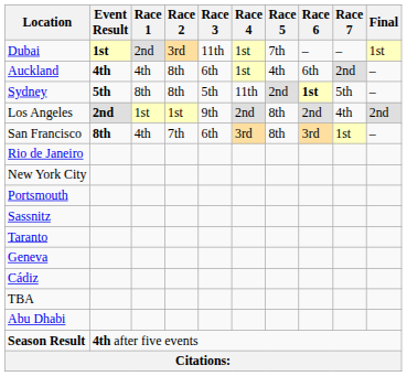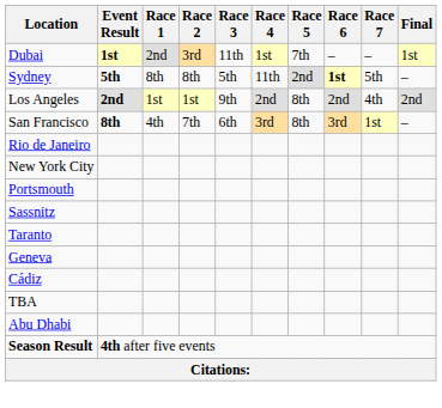 <table class="wikitable">
 <tr>
 <th>Location</th>
 <th>Event<br>Result</th>
 <th>Race<br>1</th>
 <th>Race<br>2</th>
 <th>Race<br>3</th>
 <th>Race<br>4</th>
 <th>Race<br>5</th>
 <th>Race<br>6</th>
 <th>Race<br>7</th>
 <th>Final</th>
 </tr>
 <tr>
 <td><a href='#'>Dubai</a></td>
 <td style="background:#FFFFBF;"><strong>1st</strong></td>
 <td style="background:#DFDFDF;">2nd</td>
 <td style="background:#FFDF9F;">3rd</td>
 <td>11th</td>
 <td style="background:#FFFFBF;">1st</td>
 <td>7th</td>
 <td>–</td>
 <td>–</td>
 <td style="background:#FFFFBF;">1st</td>
-</tr>
-<tr>
-<td><a href='#'>Auckland</a></td>
-<td><strong>4th</strong></td>
-<td>4th</td>
-<td>8th</td>
-<td>6th</td>
-<td style="background:#FFFFBF;">1st</td>
-<td>4th</td>
-<td>6th</td>
-<td style="background:#DFDFDF;">2nd</td>
-<td>–</td>
 </tr>
 <tr>
 <td><a href='#'>Sydney</a></td>
 <td><strong>5th</strong></td>
 <td>8th</td>
 <td>8th</td>
 <td>5th</td>
 <td>11th</td>
 <td style="background:#DFDFDF;">2nd</td>
 <td style="background:#FFFFBF;"><strong>1st</strong></td>
 <td>5th</td>
 <td>–</td>
 </tr>
 <tr>
 <td>Los Angeles</td>
 <td style="background:#DFDFDF;"><strong>2nd</strong></td>
 <td style="background:#FFFFBF;">1st</td>
 <td style="background:#FFFFBF;">1st</td>
 <td>9th</td>
 <td style="background:#DFDFDF;">2nd</td>
 <td>8th</td>
 <td style="background:#DFDFDF;">2nd</td>
 <td>4th</td>
 <td style="background:#DFDFDF;">2nd</td>
 </tr>
 <tr>
 <td>San Francisco</td>
 <td><strong>8th</strong></td>
 <td>4th</td>
 <td>7th</td>
 <td>6th</td>
 <td style="background:#FFDF9F;">3rd</td>
 <td>8th</td>
 <td style="background:#FFDF9F;">3rd</td>
 <td style="background:#FFFFBF;">1st</td>
 <td>–</td>
 </tr>
 <tr>
 <td><a href='#'>Rio de Janeiro</a></td>
 <td></td>
 <td></td>
 <td></td>
 <td></td>
 <td></td>
 <td></td>
 <td></td>
 <td></td>
 <td></td>
 </tr>
 <tr>
 <td>New York City</td>
 <td></td>
 <td></td>
 <td></td>
 <td></td>
 <td></td>
 <td></td>
 <td></td>
 <td></td>
 <td></td>
 </tr>
 <tr>
 <td><a href='#'>Portsmouth</a></td>
 <td></td>
 <td></td>
 <td></td>
 <td></td>
 <td></td>
 <td></td>
 <td></td>
 <td></td>
 <td></td>
 </tr>
 <tr>
 <td><a href='#'>Sassnitz</a></td>
 <td></td>
 <td></td>
 <td></td>
 <td></td>
 <td></td>
 <td></td>
 <td></td>
 <td></td>
 <td></td>
 </tr>
 <tr>
 <td><a href='#'>Taranto</a></td>
 <td></td>
 <td></td>
 <td></td>
 <td></td>
 <td></td>
 <td></td>
 <td></td>
 <td></td>
 <td></td>
 </tr>
 <tr>
 <td><a href='#'>Geneva</a></td>
 <td></td>
 <td></td>
 <td></td>
 <td></td>
 <td></td>
 <td></td>
 <td></td>
 <td></td>
 <td></td>
 </tr>
 <tr>
 <td><a href='#'>Cádiz</a></td>
 <td></td>
 <td></td>
 <td></td>
 <td></td>
 <td></td>
 <td></td>
 <td></td>
 <td></td>
 <td></td>
 </tr>
 <tr>
 <td>TBA</td>
 <td></td>
 <td></td>
 <td></td>
 <td></td>
 <td></td>
 <td></td>
 <td></td>
 <td></td>
 <td></td>
 </tr>
 <tr>
 <td><a href='#'>Abu Dhabi</a></td>
 <td></td>
 <td></td>
 <td></td>
 <td></td>
 <td></td>
 <td></td>
 <td></td>
 <td></td>
 <td></td>
 </tr>
 <tr>
 <td><strong>Season Result</strong></td>
 <td colspan="9"><strong>4th</strong> after five events</td>
 </tr>
 <tr>
 <th colspan="10">Citations:</th>
 </tr>
 </table>
